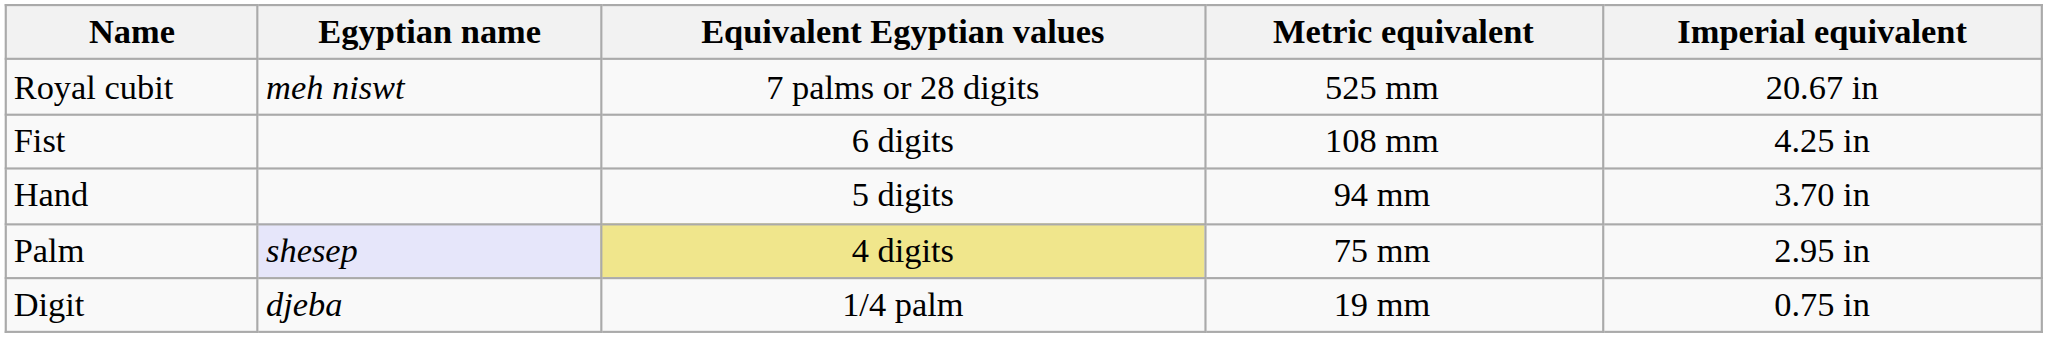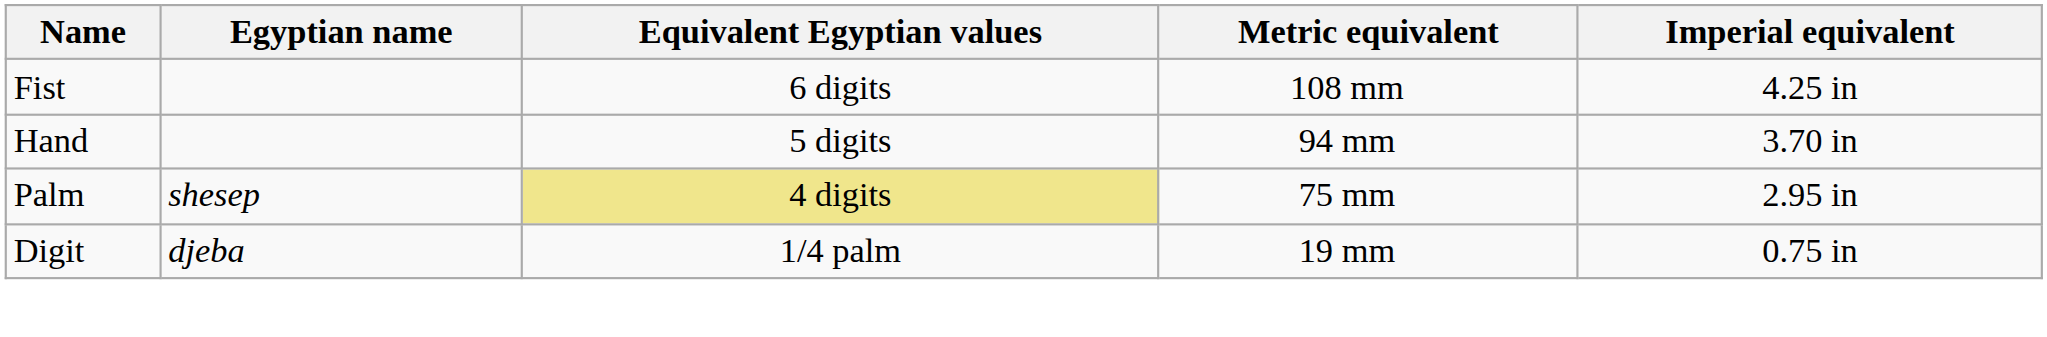 <table class="wikitable"| style="margin: 1em auto 1em auto; width: 75%; nowrap">
 <tr>
 <th>Name</th>
 <th>Egyptian name</th>
 <th align="center">Equivalent Egyptian values</th>
 <th>Metric equivalent</th>
 <th>Imperial equivalent</th>
-</tr>
-<tr>
-<td>Royal cubit</td>
-<td><small> </small> <em>meh niswt</em></td>
-<td align="center">7 palms or 28 digits</td>
-<td align="center">525 mm     </td>
-<td align="center">20.67 in</td>
 </tr>
 <tr>
 <td>Fist</td>
 <td></td>
 <td align="center">6 digits</td>
 <td align="center">108 mm     </td>
 <td align="center">4.25 in</td>
 </tr>
 <tr>
 <td>Hand</td>
 <td></td>
 <td align="center">5 digits</td>
 <td align="center">94 mm     </td>
 <td align="center">3.70 in</td>
 </tr>
 <tr>
 <td>Palm</td>
-<td style="background: lavender;"><small> </small> <em>shesep</em></td>
+<td><small> </small> <em>shesep</em></td>
 <td align="center" style="background: khaki;">4 digits</td>
 <td align="center">75 mm     </td>
 <td align="center">2.95 in</td>
 </tr>
 <tr>
 <td>Digit</td>
 <td><small> </small> <em>djeba</em></td>
 <td align="center">1/4 palm</td>
 <td align="center">19 mm     </td>
 <td align="center">0.75 in</td>
 </tr>
 </table>
